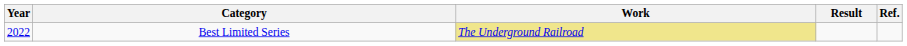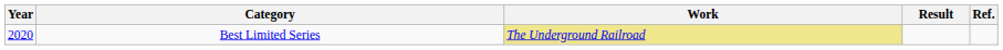 <table class="wikitable">
 <tr>
 <th scope="col" style="width:1em;">Year</th>
 <th scope="col" style="width:39em;">Category</th>
 <th scope="col" style="width:33em;">Work</th>
 <th scope="col" style="width:5em;">Result</th>
 <th>Ref.</th>
 </tr>
 <tr>
-<td rowspan="1" align="center"><a href='#'>2022</a></td>
+<td rowspan="1" align="center"><a href='#'>2020</a></td>
 <td align="center"><a href='#'>Best Limited Series</a></td>
 <td style="background: khaki;"><em><a href='#'>The Underground Railroad</a></em></td>
 <td></td>
 <td rowspan="1"></td>
 </tr>
 </table>
